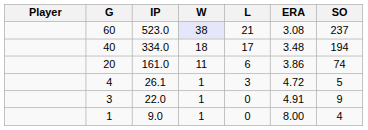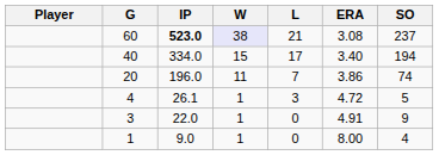 <table class="wikitable sortable">
 <tr>
 <th bgcolor="#DDDDFF" width="16%">Player</th>
 <th bgcolor="#DDDDFF" width="9%">G</th>
 <th bgcolor="#DDDDFF" width="9%">IP</th>
 <th bgcolor="#DDDDFF" width="9%">W</th>
 <th bgcolor="#DDDDFF" width="9%">L</th>
 <th bgcolor="#DDDDFF" width="9%">ERA</th>
 <th bgcolor="#DDDDFF" width="9%">SO</th>
 </tr>
 <tr align="center">
 <td></td>
 <td>60</td>
-<td>523.0</td>
+<td><strong>523.0</strong></td>
 <td style="background: lavender;">38</td>
 <td>21</td>
 <td>3.08</td>
 <td>237</td>
 </tr>
 <tr align="center">
 <td></td>
 <td>40</td>
 <td>334.0</td>
-<td>18</td>
+<td>15</td>
 <td>17</td>
-<td>3.48</td>
+<td>3.40</td>
 <td>194</td>
 </tr>
 <tr align="center">
 <td></td>
 <td>20</td>
-<td>161.0</td>
+<td>196.0</td>
 <td>11</td>
-<td>6</td>
+<td>7</td>
 <td>3.86</td>
 <td>74</td>
 </tr>
 <tr align="center">
 <td></td>
 <td>4</td>
 <td>26.1</td>
 <td>1</td>
 <td>3</td>
 <td>4.72</td>
 <td>5</td>
 </tr>
 <tr align="center">
 <td></td>
 <td>3</td>
 <td>22.0</td>
 <td>1</td>
 <td>0</td>
 <td>4.91</td>
 <td>9</td>
 </tr>
 <tr align="center">
 <td></td>
 <td>1</td>
 <td>9.0</td>
 <td>1</td>
 <td>0</td>
 <td>8.00</td>
 <td>4</td>
 </tr>
 </table>
